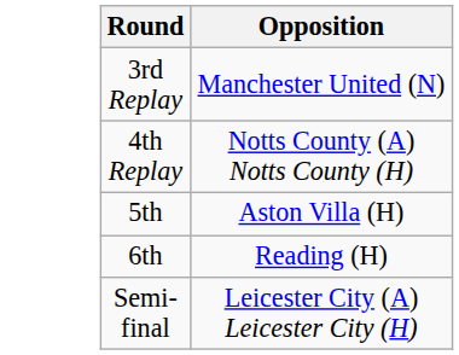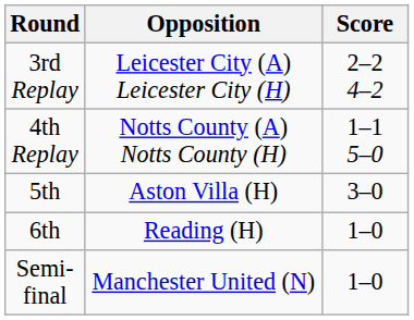 <table class="wikitable" style="text-align:center;margin-left:1em;float:right">
 <tr>
 <th width="25">Round</th>
 <th width="150">Opposition</th>
+<th width="50">Score</th>
 </tr>
 <tr>
 <td>3rd<br><em>Replay</em></td>
-<td><a href='#'>Manchester United</a> (<a href='#'>N</a>)</td>
+<td><a href='#'>Leicester City</a> (<a href='#'>A</a>)<br><em>Leicester City (<a href='#'>H</a>)</em></td>
+<td>2–2<br><em>4–2</em></td>
 </tr>
 <tr>
 <td>4th<br><em>Replay</em></td>
 <td><a href='#'>Notts County</a> (<a href='#'>A</a>)<br><em>Notts County (H)</em></td>
+<td>1–1<br><em>5–0</em></td>
 </tr>
 <tr>
 <td>5th</td>
 <td><a href='#'>Aston Villa</a> (H)</td>
+<td>3–0</td>
 </tr>
 <tr>
 <td>6th</td>
 <td><a href='#'>Reading</a> (H)</td>
+<td>1–0</td>
 </tr>
 <tr>
 <td>Semi-final</td>
-<td><a href='#'>Leicester City</a> (<a href='#'>A</a>)<br><em>Leicester City (<a href='#'>H</a>)</em></td>
+<td><a href='#'>Manchester United</a> (<a href='#'>N</a>)</td>
+<td>1–0</td>
 </tr>
 </table>
